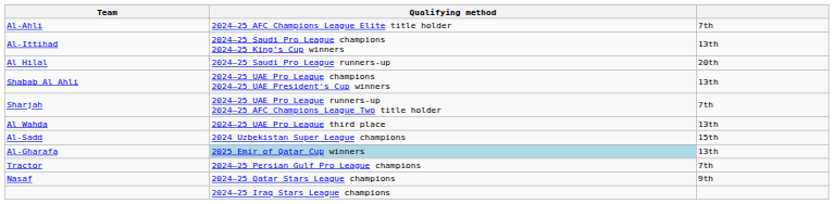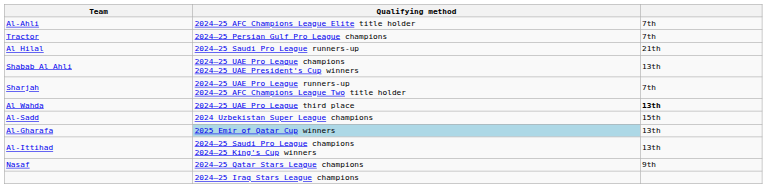 <table class="wikitable" style="table-layout:fixed;width:100%;">
 <tr>
 <th width=25%>Team</th>
 <th width=60%>Qualifying method</th>
 <th width=16%> </th>
 </tr>
 <tr>
 <td> <a href='#'>Al-Ahli</a></td>
 <td><a href='#'>2024–25 AFC Champions League Elite</a> title holder</td>
 <td>7th </td>
 </tr>
 <tr>
-<td> <a href='#'>Al-Ittihad</a></td>
-<td><a href='#'>2024–25 Saudi Pro League</a> champions<br><a href='#'>2024–25 King's Cup</a> winners</td>
-<td>13th </td>
+<td> <a href='#'>Tractor</a></td>
+<td><a href='#'>2024–25 Persian Gulf Pro League</a> champions</td>
+<td>7th </td>
 </tr>
 <tr>
 <td> <a href='#'>Al Hilal</a></td>
 <td><a href='#'>2024–25 Saudi Pro League</a> runners-up</td>
-<td>20th </td>
+<td>21th </td>
 </tr>
 <tr>
 <td> <a href='#'>Shabab Al Ahli</a></td>
 <td><a href='#'>2024–25 UAE Pro League</a> champions<br><a href='#'>2024–25 UAE President's Cup</a> winners</td>
 <td>13th </td>
 </tr>
 <tr>
 <td> <a href='#'>Sharjah</a></td>
 <td><a href='#'>2024–25 UAE Pro League</a> runners-up<br><a href='#'>2024–25 AFC Champions League Two</a> title holder</td>
 <td>7th </td>
 </tr>
 <tr>
 <td> <a href='#'>Al Wahda</a></td>
 <td><a href='#'>2024–25 UAE Pro League</a> third place</td>
-<td>13th </td>
+<td><strong>13th </strong></td>
 </tr>
 <tr>
 <td> <a href='#'>Al-Sadd</a></td>
 <td><a href='#'>2024 Uzbekistan Super League</a> champions</td>
 <td>15th </td>
 </tr>
 <tr>
 <td> <a href='#'>Al-Gharafa</a></td>
 <td style="background: lightblue;"><a href='#'>2025 Emir of Qatar Cup</a> winners</td>
 <td>13th </td>
 </tr>
 <tr>
-<td> <a href='#'>Tractor</a></td>
-<td><a href='#'>2024–25 Persian Gulf Pro League</a> champions</td>
-<td>7th </td>
+<td> <a href='#'>Al-Ittihad</a></td>
+<td><a href='#'>2024–25 Saudi Pro League</a> champions<br><a href='#'>2024–25 King's Cup</a> winners</td>
+<td>13th </td>
 </tr>
 <tr>
 <td> <a href='#'>Nasaf</a></td>
 <td><a href='#'>2024–25 Qatar Stars League</a> champions</td>
 <td>9th </td>
 </tr>
 <tr>
 <td></td>
 <td><a href='#'>2024–25 Iraq Stars League</a> champions</td>
 <td></td>
 </tr>
 </table>
